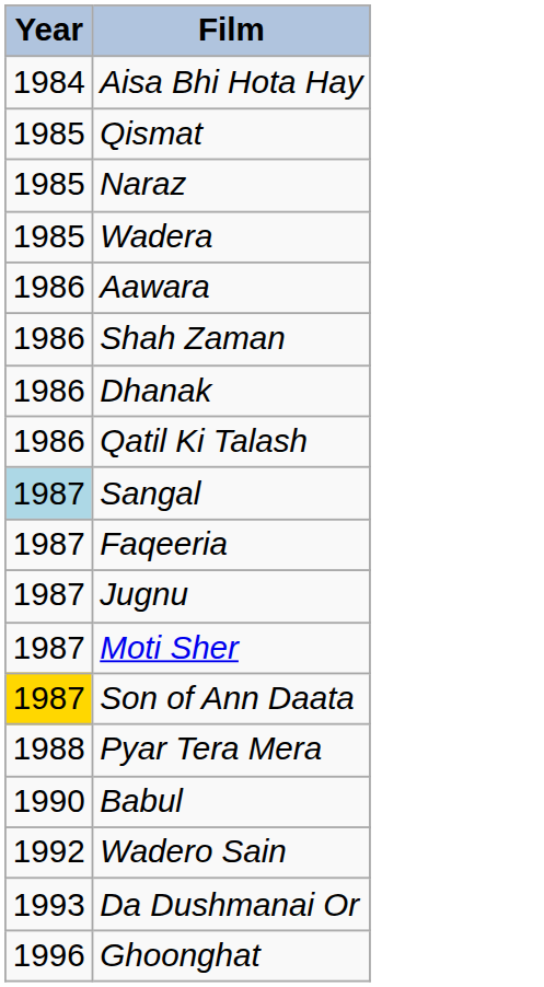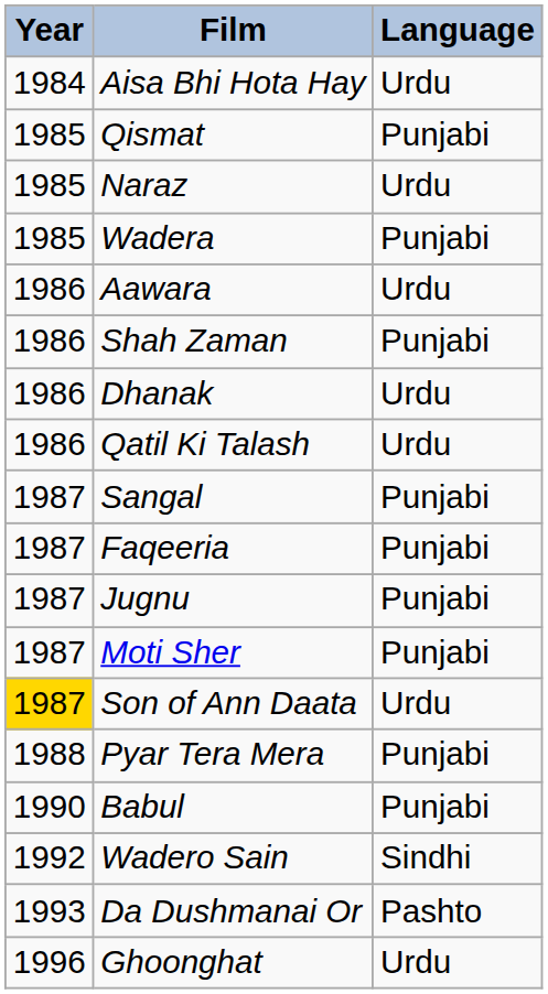 <table class="wikitable sortable plainrowheaders">
 <tr>
 <th style="background:#B0C4DE;">Year</th>
 <th style="background:#B0C4DE;">Film</th>
+<th style="background:#B0C4DE;">Language</th>
 </tr>
 <tr>
 <td>1984</td>
 <td><em>Aisa Bhi Hota Hay</em></td>
+<td>Urdu</td>
 </tr>
 <tr>
 <td>1985</td>
 <td><em>Qismat</em></td>
+<td>Punjabi</td>
 </tr>
 <tr>
 <td>1985</td>
 <td><em>Naraz</em></td>
+<td>Urdu</td>
 </tr>
 <tr>
 <td>1985</td>
 <td><em>Wadera</em></td>
+<td>Punjabi</td>
 </tr>
 <tr>
 <td>1986</td>
 <td><em>Aawara</em></td>
+<td>Urdu</td>
 </tr>
 <tr>
 <td>1986</td>
 <td><em>Shah Zaman</em></td>
+<td>Punjabi</td>
 </tr>
 <tr>
 <td>1986</td>
 <td><em>Dhanak</em></td>
+<td>Urdu</td>
 </tr>
 <tr>
 <td>1986</td>
 <td><em>Qatil Ki Talash</em></td>
+<td>Urdu</td>
 </tr>
 <tr>
-<td style="background: lightblue;">1987</td>
+<td>1987</td>
 <td><em>Sangal</em></td>
+<td>Punjabi</td>
 </tr>
 <tr>
 <td>1987</td>
 <td><em>Faqeeria</em></td>
+<td>Punjabi</td>
 </tr>
 <tr>
 <td>1987</td>
 <td><em>Jugnu</em></td>
+<td>Punjabi</td>
 </tr>
 <tr>
 <td>1987</td>
 <td><em><a href='#'>Moti Sher</a></em></td>
+<td>Punjabi</td>
 </tr>
 <tr>
 <td style="background: gold;">1987</td>
 <td><em>Son of Ann Daata</em></td>
+<td>Urdu</td>
 </tr>
 <tr>
 <td>1988</td>
 <td><em>Pyar Tera Mera</em></td>
+<td>Punjabi</td>
 </tr>
 <tr>
 <td>1990</td>
 <td><em>Babul</em></td>
+<td>Punjabi</td>
 </tr>
 <tr>
 <td>1992</td>
 <td><em>Wadero Sain</em></td>
+<td>Sindhi</td>
 </tr>
 <tr>
 <td>1993</td>
 <td><em>Da Dushmanai Or</em></td>
+<td>Pashto</td>
 </tr>
 <tr>
 <td>1996</td>
 <td><em>Ghoonghat</em></td>
+<td>Urdu</td>
 </tr>
 </table>
